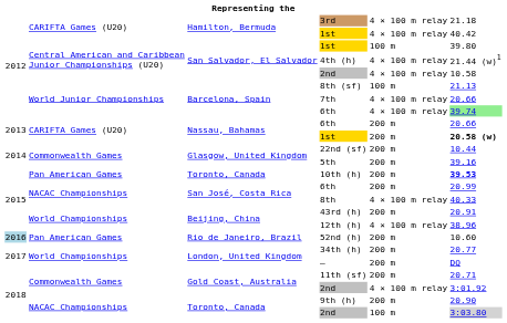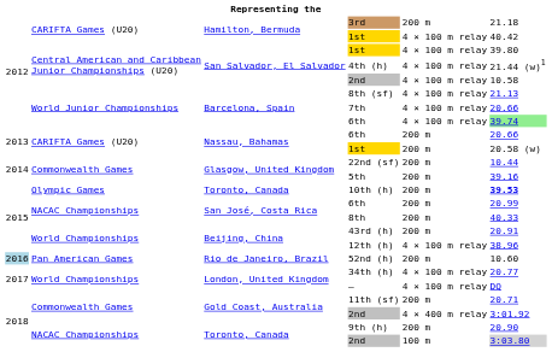 <table>
 <tr>
 <th colspan="6">Representing the </th>
 </tr>
 <tr>
 <td rowspan=8>2012</td>
 <td rowspan=2><a href='#'>CARIFTA Games</a> (U20)</td>
 <td rowspan=2><a href='#'>Hamilton, Bermuda</a></td>
 <td bgcolor=cc9966>3rd</td>
-<td>4 × 100 m relay</td>
+<td>200 m</td>
 <td>21.18</td>
 </tr>
 <tr>
 <td bgcolor=gold>1st</td>
 <td>4 × 100 m relay</td>
 <td>40.42</td>
 </tr>
 <tr>
 <td rowspan=3><a href='#'>Central American and Caribbean<br>Junior Championships</a> (U20)</td>
 <td rowspan=3><a href='#'>San Salvador, El Salvador</a></td>
 <td bgcolor=gold>1st</td>
-<td>100 m</td>
+<td>4 × 100 m relay</td>
 <td>39.80</td>
 </tr>
 <tr>
 <td>4th (h)</td>
 <td>4 × 100 m relay</td>
 <td>21.44 (w)<sup>1</sup></td>
 </tr>
 <tr>
 <td bgcolor=silver>2nd</td>
 <td>4 × 100 m relay</td>
 <td>10.58</td>
 </tr>
 <tr>
 <td rowspan=3><a href='#'>World Junior Championships</a></td>
 <td rowspan=3><a href='#'>Barcelona, Spain</a></td>
 <td>8th (sf)</td>
-<td>100 m</td>
+<td>4 × 100 m relay</td>
 <td><a href='#'>21.13</a></td>
 </tr>
 <tr>
 <td>7th</td>
 <td>4 × 100 m relay</td>
 <td><a href='#'>20.66</a></td>
 </tr>
 <tr>
 <td>6th</td>
 <td>4 × 100 m relay</td>
 <td style="background: lightgreen;"><a href='#'>39.74</a></td>
 </tr>
 <tr>
 <td rowspan=2>2013</td>
 <td rowspan=2><a href='#'>CARIFTA Games</a> (U20)</td>
 <td rowspan=2><a href='#'>Nassau, Bahamas</a></td>
 <td>6th</td>
 <td>200 m</td>
 <td><a href='#'>20.66</a></td>
 </tr>
 <tr>
 <td bgcolor=gold>1st</td>
 <td>200 m</td>
-<td><strong>20.58 (w)</strong></td>
+<td>20.58 (w)</td>
 </tr>
 <tr>
 <td rowspan=2>2014</td>
 <td rowspan=2><a href='#'>Commonwealth Games</a></td>
 <td rowspan=2><a href='#'>Glasgow, United Kingdom</a></td>
 <td>22nd (sf)</td>
 <td>200 m</td>
 <td><a href='#'>10.44</a></td>
 </tr>
 <tr>
 <td>5th</td>
 <td>200 m</td>
 <td><a href='#'>39.16</a></td>
 </tr>
 <tr>
 <td rowspan=5>2015</td>
-<td><a href='#'>Pan American Games</a></td>
+<td><a href='#'>Olympic Games</a></td>
 <td><a href='#'>Toronto, Canada</a></td>
 <td>10th (h)</td>
 <td>200 m</td>
 <td><strong><a href='#'>39.53</a></strong></td>
 </tr>
 <tr>
 <td rowspan=2><a href='#'>NACAC Championships</a></td>
 <td rowspan=2><a href='#'>San José, Costa Rica</a></td>
 <td>6th</td>
 <td>200 m</td>
 <td><a href='#'>20.99</a></td>
 </tr>
 <tr>
 <td>8th</td>
-<td>4 × 100 m relay</td>
+<td>200 m</td>
 <td><a href='#'>40.33</a></td>
 </tr>
 <tr>
 <td rowspan=2><a href='#'>World Championships</a></td>
 <td rowspan=2><a href='#'>Beijing, China</a></td>
 <td>43rd (h)</td>
 <td>200 m</td>
 <td><a href='#'>20.91</a></td>
 </tr>
 <tr>
 <td>12th (h)</td>
 <td>4 × 100 m relay</td>
 <td><a href='#'>38.96</a></td>
 </tr>
 <tr>
 <td style="background: lightblue;">2016</td>
 <td><a href='#'>Pan American Games</a></td>
 <td><a href='#'>Rio de Janeiro, Brazil</a></td>
 <td>52nd (h)</td>
 <td>200 m</td>
 <td>10.60</td>
 </tr>
 <tr>
 <td rowspan=2>2017</td>
 <td rowspan=2><a href='#'>World Championships</a></td>
 <td rowspan=2><a href='#'>London, United Kingdom</a></td>
 <td>34th (h)</td>
-<td>200 m</td>
+<td>4 × 100 m relay</td>
 <td><a href='#'>20.77</a></td>
 </tr>
 <tr>
 <td>—</td>
-<td>200 m</td>
+<td>4 × 100 m relay</td>
 <td><a href='#'>DQ</a></td>
 </tr>
 <tr>
 <td rowspan=4>2018</td>
 <td rowspan=2><a href='#'>Commonwealth Games</a></td>
 <td rowspan=2><a href='#'>Gold Coast, Australia</a></td>
 <td>11th (sf)</td>
 <td>200 m</td>
 <td><a href='#'>20.71</a></td>
 </tr>
 <tr>
 <td bgcolor=silver>2nd</td>
-<td>4 × 100 m relay</td>
+<td>4 × 400 m relay</td>
 <td><a href='#'>3:01.92</a></td>
 </tr>
 <tr>
 <td rowspan=2><a href='#'>NACAC Championships</a></td>
 <td rowspan=2><a href='#'>Toronto, Canada</a></td>
 <td>9th (h)</td>
 <td>200 m</td>
 <td><a href='#'>20.90</a></td>
 </tr>
 <tr>
 <td bgcolor=silver>2nd</td>
 <td>100 m</td>
 <td style="background: lightgrey;"><a href='#'>3:03.80</a></td>
 </tr>
 </table>
